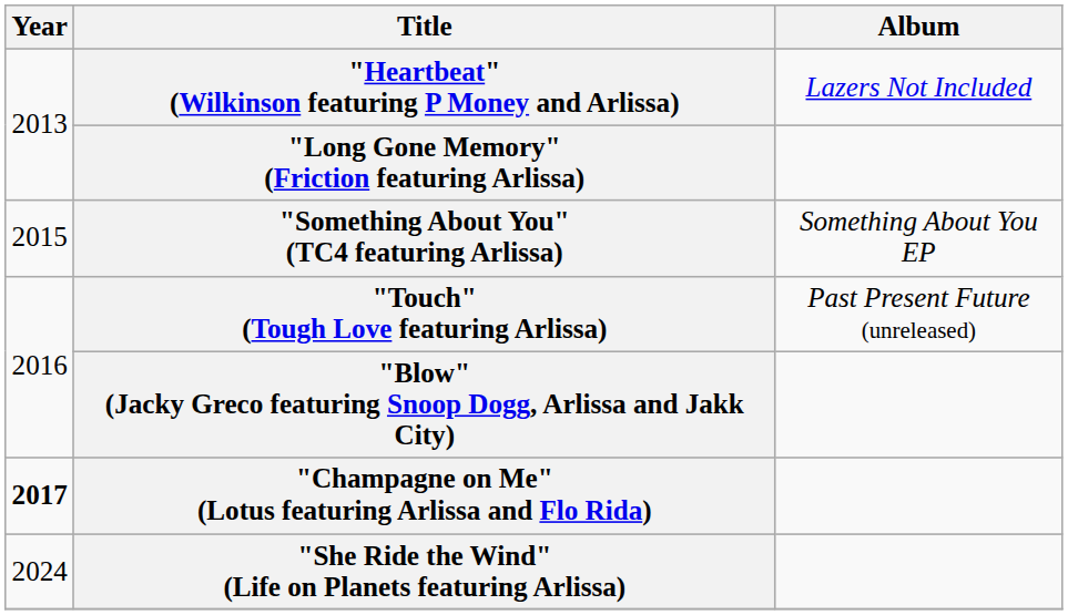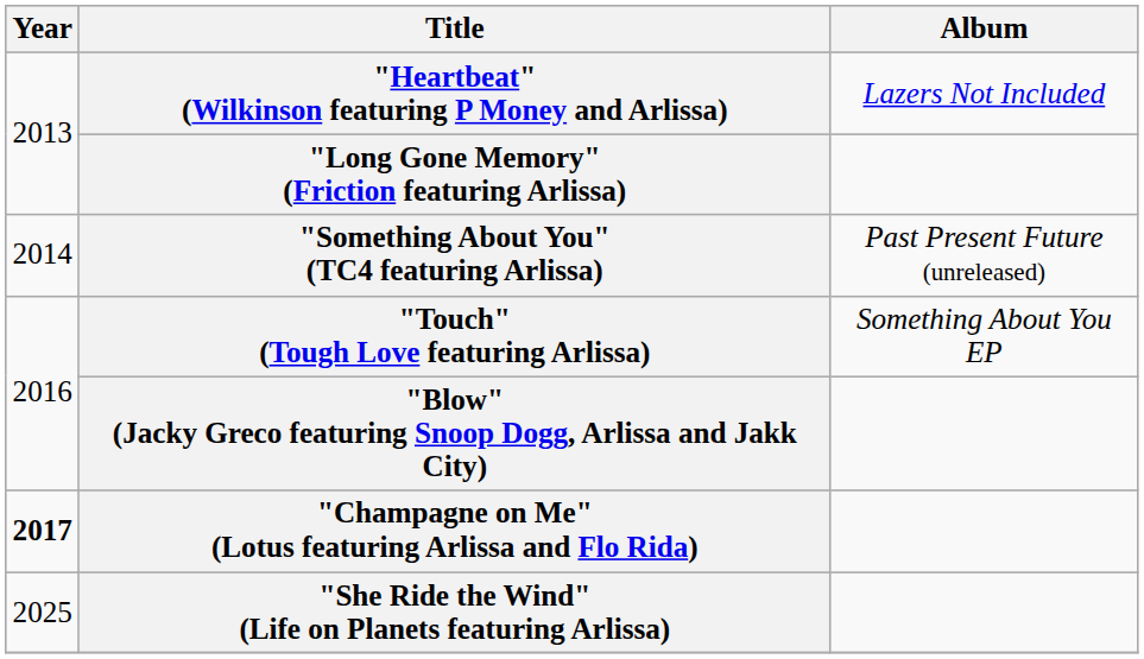 <table class="wikitable plainrowheaders" style="text-align:center;">
 <tr>
 <th scope="col">Year</th>
 <th scope="col">Title</th>
 <th scope="col">Album</th>
 </tr>
 <tr>
 <td rowspan="2">2013</td>
 <th scope="row">"<a href='#'>Heartbeat</a>"<br><span>(<a href='#'>Wilkinson</a> featuring <a href='#'>P Money</a> and Arlissa)</span></th>
 <td><em><a href='#'>Lazers Not Included</a></em></td>
 </tr>
 <tr>
 <th scope="row">"Long Gone Memory"<br><span>(<a href='#'>Friction</a> featuring Arlissa)</span></th>
 <td></td>
 </tr>
 <tr>
-<td rowspan="1">2015</td>
+<td rowspan="1">2014</td>
 <th scope="row">"Something About You"<br><span>(TC4 featuring Arlissa)</span></th>
-<td><em>Something About You EP</em></td>
+<td><em>Past Present Future</em><br><small>(unreleased)</small></td>
 </tr>
 <tr>
 <td rowspan="2">2016</td>
 <th scope="row">"Touch"<br><span>(<a href='#'>Tough Love</a> featuring Arlissa)</span></th>
-<td><em>Past Present Future</em><br><small>(unreleased)</small></td>
+<td><em>Something About You EP</em></td>
 </tr>
 <tr>
 <th scope="row">"Blow"<br><span>(Jacky Greco featuring <a href='#'>Snoop Dogg</a>, Arlissa and Jakk City)</span></th>
 <td></td>
 </tr>
 <tr>
 <td rowspan="1"><strong>2017</strong></td>
 <th scope="row">"Champagne on Me"<br><span>(Lotus featuring Arlissa and <a href='#'>Flo Rida</a>)</span></th>
 <td></td>
 </tr>
 <tr>
-<td rowspan="1">2024</td>
+<td rowspan="1">2025</td>
 <th scope="row">"She Ride the Wind"<br><span>(Life on Planets featuring Arlissa)</span></th>
 <td></td>
 </tr>
 <tr>
 </tr>
 </table>
